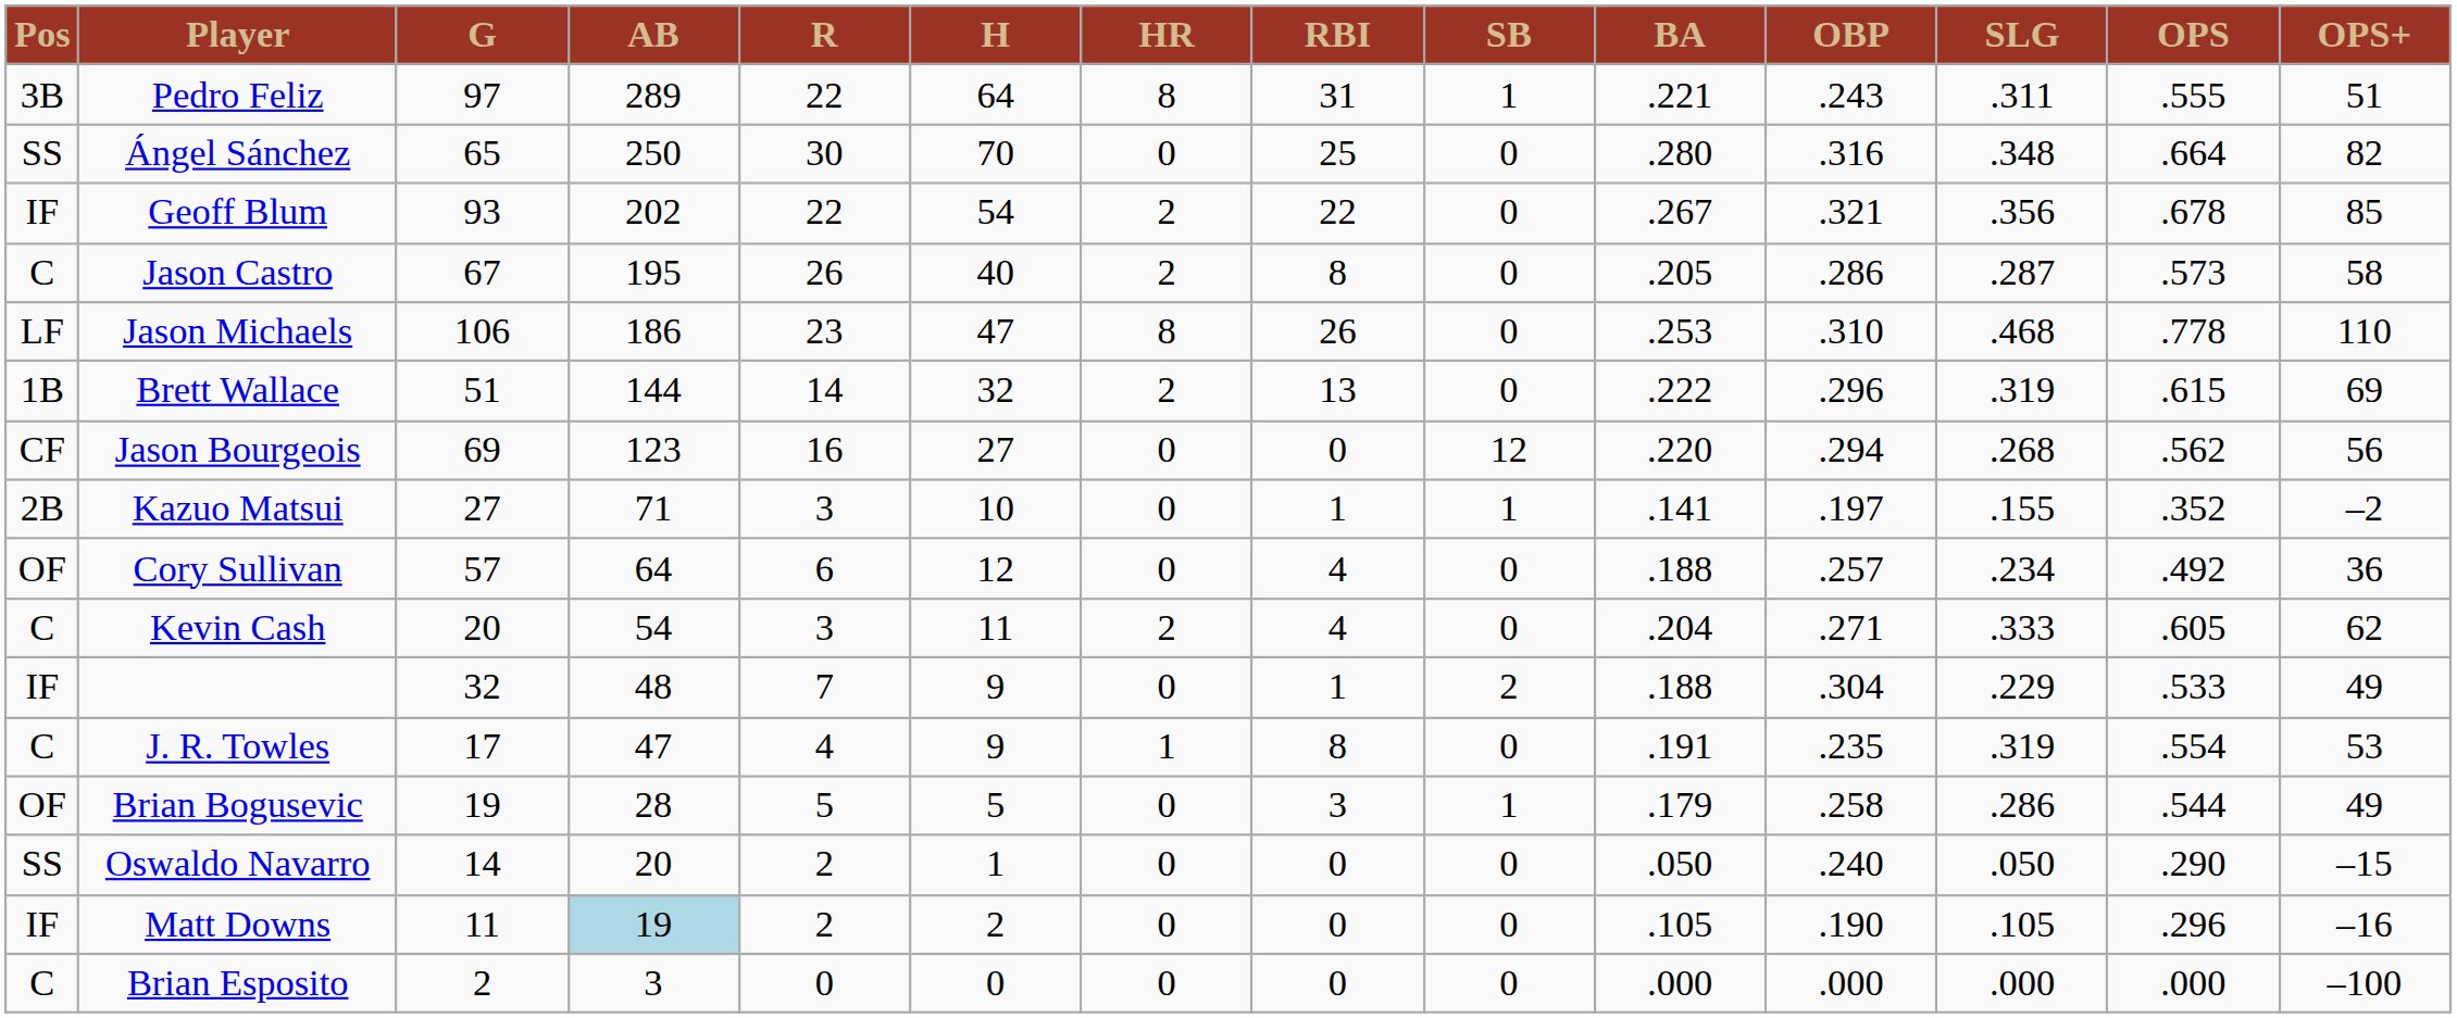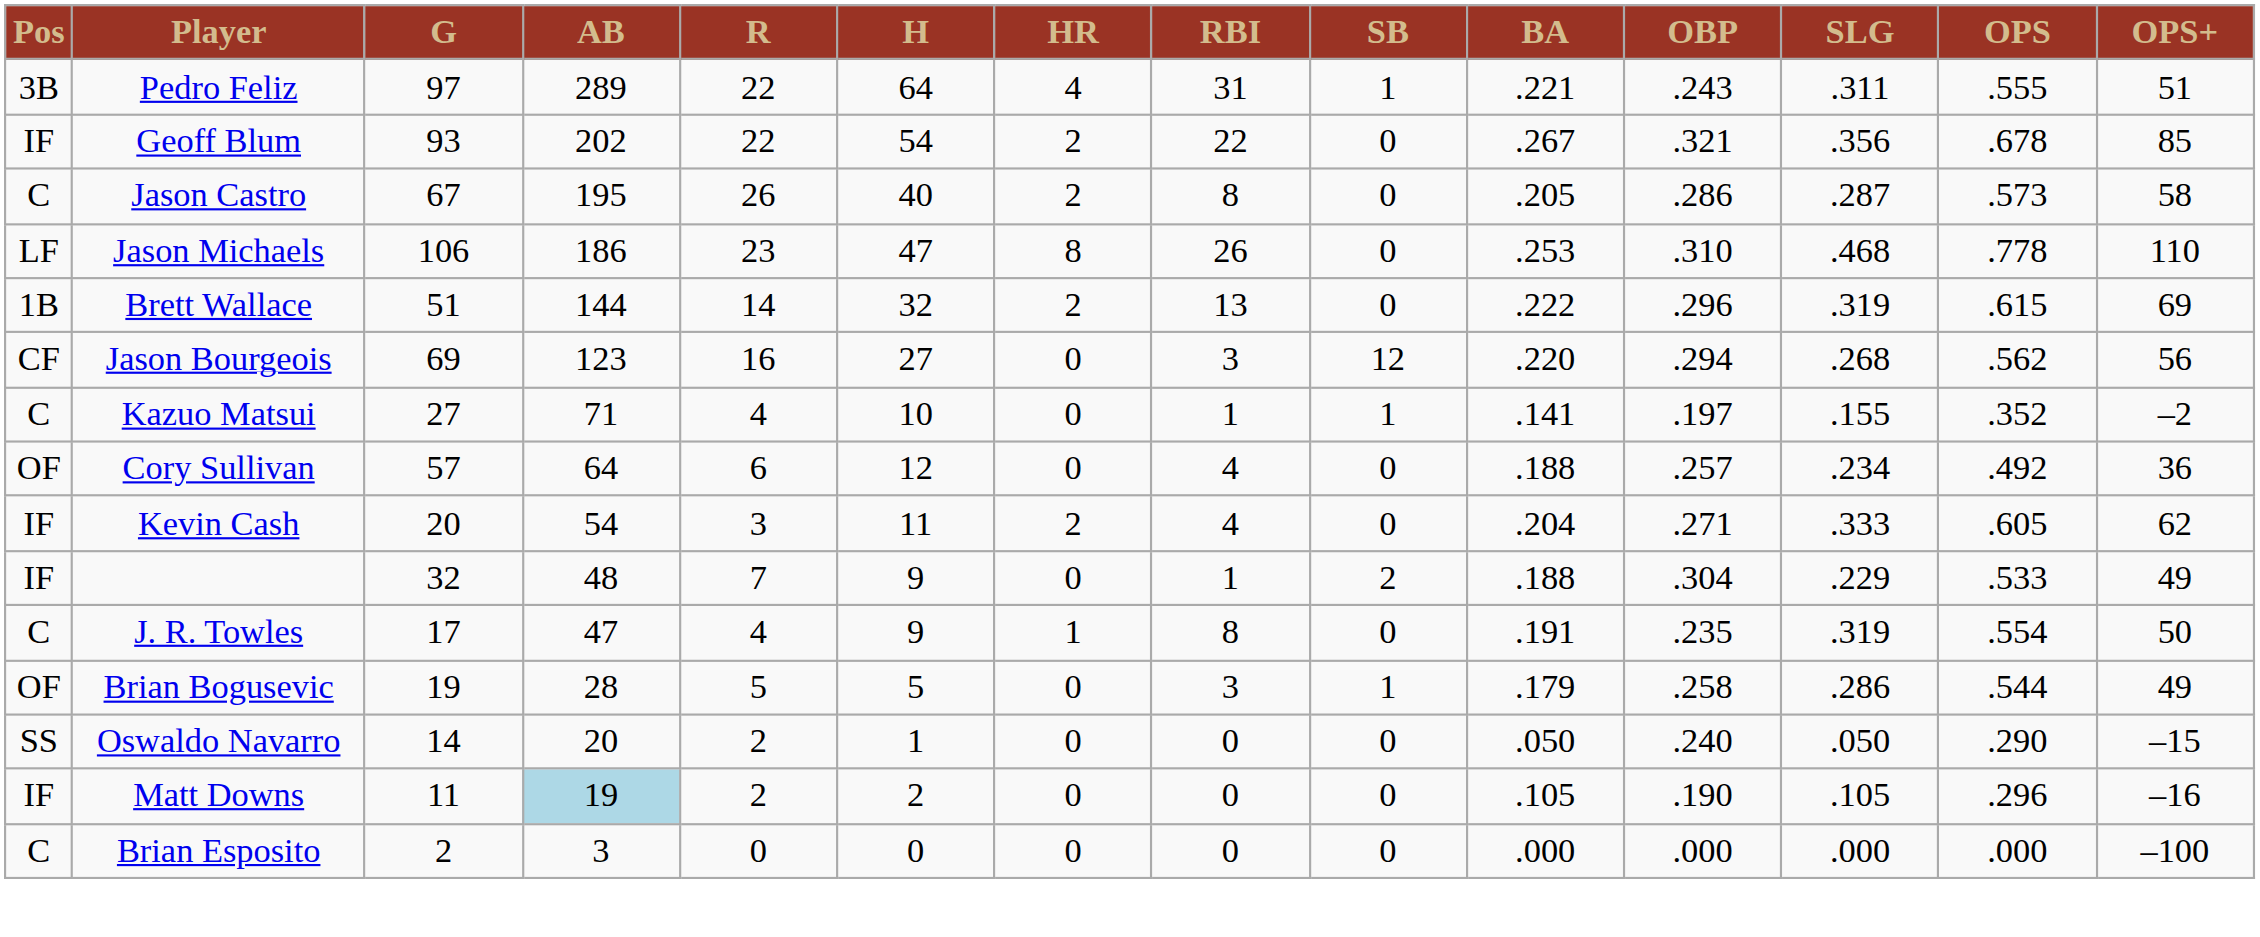 <table class="wikitable" style="text-align:center;">
 <tr>
 <th style="background:#9A3324; color:#D3BC8D; width:3%;">Pos</th>
 <th style="background:#9A3324; color:#D3BC8D; width:13%;">Player</th>
 <th style="background:#9A3324; color:#D3BC8D; width:7%;">G</th>
 <th style="background:#9A3324; color:#D3BC8D; width:7%;">AB</th>
 <th style="background:#9A3324; color:#D3BC8D; width:7%;">R</th>
 <th style="background:#9A3324; color:#D3BC8D; width:7%;">H</th>
 <th style="background:#9A3324; color:#D3BC8D; width:7%;">HR</th>
 <th style="background:#9A3324; color:#D3BC8D; width:7%;">RBI</th>
 <th style="background:#9A3324; color:#D3BC8D; width:7%;">SB</th>
 <th style="background:#9A3324; color:#D3BC8D; width:7%;">BA</th>
 <th style="background:#9A3324; color:#D3BC8D; width:7%;">OBP</th>
 <th style="background:#9A3324; color:#D3BC8D; width:7%;">SLG</th>
 <th style="background:#9A3324; color:#D3BC8D; width:7%;">OPS</th>
 <th style="background:#9A3324; color:#D3BC8D; width:7%;">OPS+</th>
 </tr>
 <tr style="text-align:center;">
 <td>3B</td>
 <td><a href='#'>Pedro Feliz</a></td>
 <td>97</td>
 <td>289</td>
 <td>22</td>
 <td>64</td>
-<td>8</td>
+<td>4</td>
 <td>31</td>
 <td>1</td>
 <td>.221</td>
 <td>.243</td>
 <td>.311</td>
 <td>.555</td>
 <td>51</td>
-</tr>
-<tr style="text-align:center;">
-<td>SS</td>
-<td><a href='#'>Ángel Sánchez</a></td>
-<td>65</td>
-<td>250</td>
-<td>30</td>
-<td>70</td>
-<td>0</td>
-<td>25</td>
-<td>0</td>
-<td>.280</td>
-<td>.316</td>
-<td>.348</td>
-<td>.664</td>
-<td>82</td>
 </tr>
 <tr style="text-align:center;">
 <td>IF</td>
 <td><a href='#'>Geoff Blum</a></td>
 <td>93</td>
 <td>202</td>
 <td>22</td>
 <td>54</td>
 <td>2</td>
 <td>22</td>
 <td>0</td>
 <td>.267</td>
 <td>.321</td>
 <td>.356</td>
 <td>.678</td>
 <td>85</td>
 </tr>
 <tr style="text-align:center;">
 <td>C</td>
 <td><a href='#'>Jason Castro</a></td>
 <td>67</td>
 <td>195</td>
 <td>26</td>
 <td>40</td>
 <td>2</td>
 <td>8</td>
 <td>0</td>
 <td>.205</td>
 <td>.286</td>
 <td>.287</td>
 <td>.573</td>
 <td>58</td>
 </tr>
 <tr style="text-align:center;">
 <td>LF</td>
 <td><a href='#'>Jason Michaels</a></td>
 <td>106</td>
 <td>186</td>
 <td>23</td>
 <td>47</td>
 <td>8</td>
 <td>26</td>
 <td>0</td>
 <td>.253</td>
 <td>.310</td>
 <td>.468</td>
 <td>.778</td>
 <td>110</td>
 </tr>
 <tr style="text-align:center;">
 <td>1B</td>
 <td><a href='#'>Brett Wallace</a></td>
 <td>51</td>
 <td>144</td>
 <td>14</td>
 <td>32</td>
 <td>2</td>
 <td>13</td>
 <td>0</td>
 <td>.222</td>
 <td>.296</td>
 <td>.319</td>
 <td>.615</td>
 <td>69</td>
 </tr>
 <tr style="text-align:center;">
 <td>CF</td>
 <td><a href='#'>Jason Bourgeois</a></td>
 <td>69</td>
 <td>123</td>
 <td>16</td>
 <td>27</td>
 <td>0</td>
-<td>0</td>
+<td>3</td>
 <td>12</td>
 <td>.220</td>
 <td>.294</td>
 <td>.268</td>
 <td>.562</td>
 <td>56</td>
 </tr>
 <tr style="text-align:center;">
-<td>2B</td>
+<td>C</td>
 <td><a href='#'>Kazuo Matsui</a></td>
 <td>27</td>
 <td>71</td>
-<td>3</td>
+<td>4</td>
 <td>10</td>
 <td>0</td>
 <td>1</td>
 <td>1</td>
 <td>.141</td>
 <td>.197</td>
 <td>.155</td>
 <td>.352</td>
 <td>–2</td>
 </tr>
 <tr style="text-align:center;">
 <td>OF</td>
 <td><a href='#'>Cory Sullivan</a></td>
 <td>57</td>
 <td>64</td>
 <td>6</td>
 <td>12</td>
 <td>0</td>
 <td>4</td>
 <td>0</td>
 <td>.188</td>
 <td>.257</td>
 <td>.234</td>
 <td>.492</td>
 <td>36</td>
 </tr>
 <tr style="text-align:center;">
-<td>C</td>
+<td>IF</td>
 <td><a href='#'>Kevin Cash</a></td>
 <td>20</td>
 <td>54</td>
 <td>3</td>
 <td>11</td>
 <td>2</td>
 <td>4</td>
 <td>0</td>
 <td>.204</td>
 <td>.271</td>
 <td>.333</td>
 <td>.605</td>
 <td>62</td>
 </tr>
 <tr style="text-align:center;">
 <td>IF</td>
 <td></td>
 <td>32</td>
 <td>48</td>
 <td>7</td>
 <td>9</td>
 <td>0</td>
 <td>1</td>
 <td>2</td>
 <td>.188</td>
 <td>.304</td>
 <td>.229</td>
 <td>.533</td>
 <td>49</td>
 </tr>
 <tr style="text-align:center;">
 <td>C</td>
 <td><a href='#'>J. R. Towles</a></td>
 <td>17</td>
 <td>47</td>
 <td>4</td>
 <td>9</td>
 <td>1</td>
 <td>8</td>
 <td>0</td>
 <td>.191</td>
 <td>.235</td>
 <td>.319</td>
 <td>.554</td>
-<td>53</td>
+<td>50</td>
 </tr>
 <tr style="text-align:center;">
 <td>OF</td>
 <td><a href='#'>Brian Bogusevic</a></td>
 <td>19</td>
 <td>28</td>
 <td>5</td>
 <td>5</td>
 <td>0</td>
 <td>3</td>
 <td>1</td>
 <td>.179</td>
 <td>.258</td>
 <td>.286</td>
 <td>.544</td>
 <td>49</td>
 </tr>
 <tr style="text-align:center;">
 <td>SS</td>
 <td><a href='#'>Oswaldo Navarro</a></td>
 <td>14</td>
 <td>20</td>
 <td>2</td>
 <td>1</td>
 <td>0</td>
 <td>0</td>
 <td>0</td>
 <td>.050</td>
 <td>.240</td>
 <td>.050</td>
 <td>.290</td>
 <td>–15</td>
 </tr>
 <tr style="text-align:center;">
 <td>IF</td>
 <td><a href='#'>Matt Downs</a></td>
 <td>11</td>
 <td style="background: lightblue;">19</td>
 <td>2</td>
 <td>2</td>
 <td>0</td>
 <td>0</td>
 <td>0</td>
 <td>.105</td>
 <td>.190</td>
 <td>.105</td>
 <td>.296</td>
 <td>–16</td>
 </tr>
 <tr style="text-align:center;">
 <td>C</td>
 <td><a href='#'>Brian Esposito</a></td>
 <td>2</td>
 <td>3</td>
 <td>0</td>
 <td>0</td>
 <td>0</td>
 <td>0</td>
 <td>0</td>
 <td>.000</td>
 <td>.000</td>
 <td>.000</td>
 <td>.000</td>
 <td>–100</td>
 </tr>
 </table>
